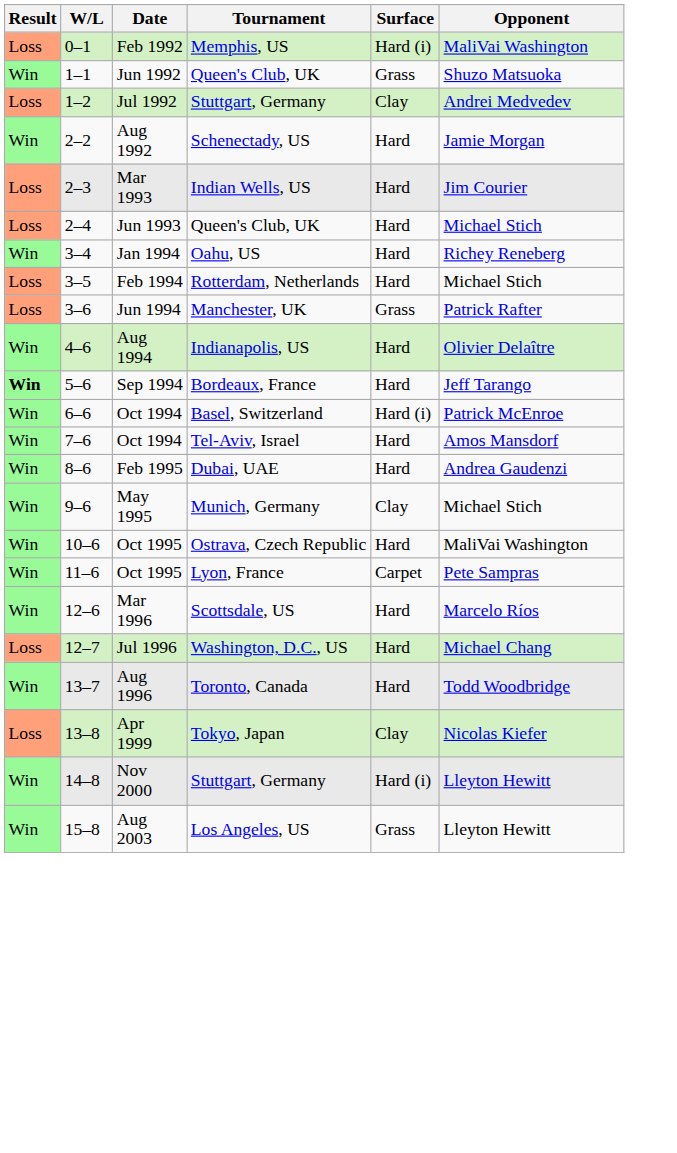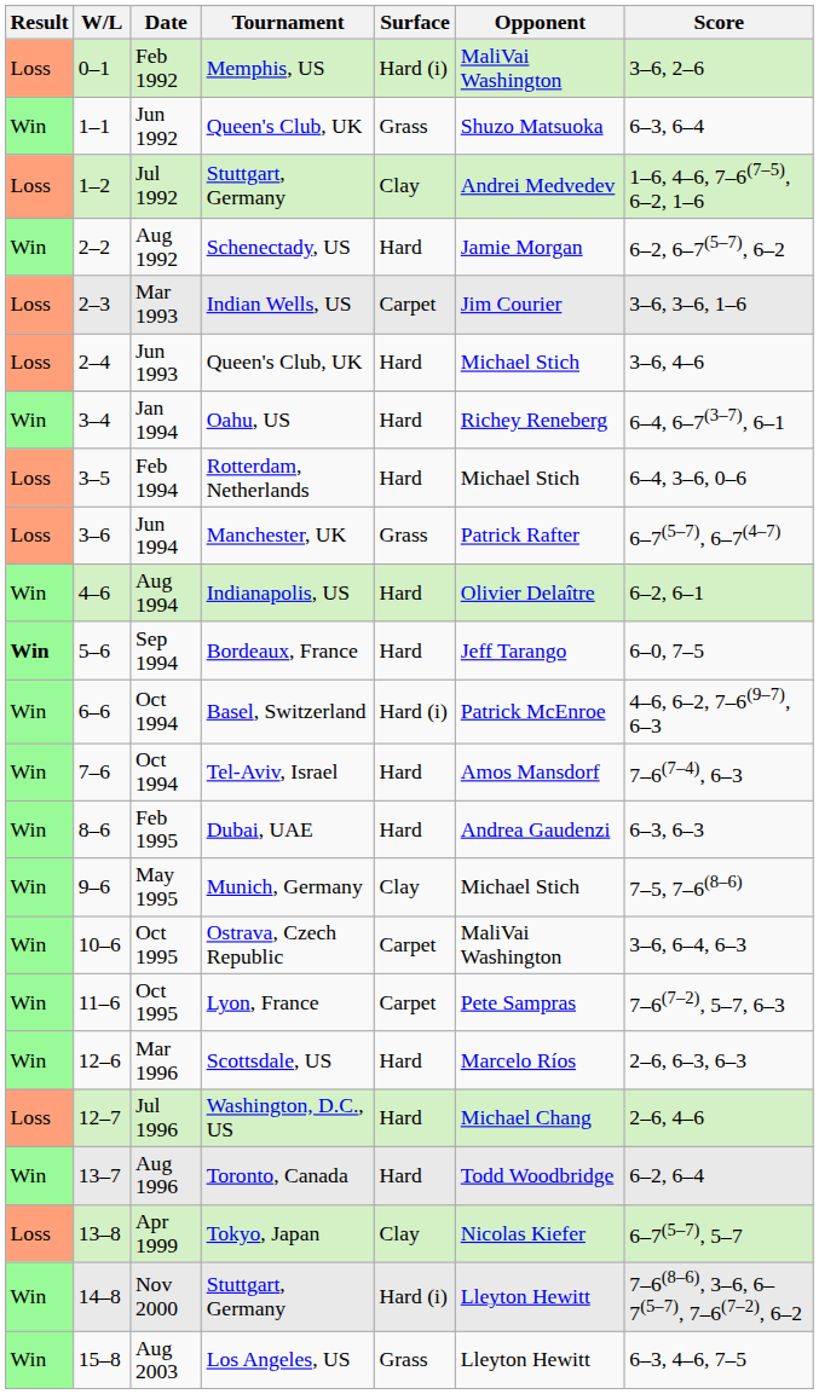 <table class="sortable wikitable">
 <tr>
 <th style="width:40px">Result</th>
 <th style="width:40px" class="unsortable">W/L</th>
 <th style="width:60px">Date</th>
 <th style="width:160px">Tournament</th>
 <th style="width:55px">Surface</th>
 <th style="width:160px">Opponent</th>
+<th style="width:230px" class="unsortable">Score</th>
 </tr>
 <tr style="background:#d4f1c5;">
 <td style="background:#ffa07a;">Loss</td>
 <td>0–1</td>
 <td>Feb 1992</td>
 <td><a href='#'>Memphis</a>, US</td>
 <td>Hard (i)</td>
 <td> <a href='#'>MaliVai Washington</a></td>
+<td>3–6, 2–6</td>
 </tr>
 <tr>
 <td style="background:#98fb98;">Win</td>
 <td>1–1</td>
 <td>Jun 1992</td>
 <td><a href='#'>Queen's Club</a>, UK</td>
 <td>Grass</td>
 <td> <a href='#'>Shuzo Matsuoka</a></td>
+<td>6–3, 6–4</td>
 </tr>
 <tr style="background:#d4f1c5;">
 <td style="background:#ffa07a;">Loss</td>
 <td>1–2</td>
 <td>Jul 1992</td>
 <td><a href='#'>Stuttgart</a>, Germany</td>
 <td>Clay</td>
 <td> <a href='#'>Andrei Medvedev</a></td>
+<td>1–6, 4–6, 7–6<sup>(7–5)</sup>, 6–2, 1–6</td>
 </tr>
 <tr>
 <td style="background:#98fb98;">Win</td>
 <td>2–2</td>
 <td>Aug 1992</td>
 <td><a href='#'>Schenectady</a>, US</td>
 <td>Hard</td>
 <td> <a href='#'>Jamie Morgan</a></td>
+<td>6–2, 6–7<sup>(5–7)</sup>, 6–2</td>
 </tr>
 <tr style="background:#e9e9e9;">
 <td style="background:#ffa07a;">Loss</td>
 <td>2–3</td>
 <td>Mar 1993</td>
 <td><a href='#'>Indian Wells</a>, US</td>
-<td>Hard</td>
+<td>Carpet</td>
 <td> <a href='#'>Jim Courier</a></td>
+<td>3–6, 3–6, 1–6</td>
 </tr>
 <tr>
 <td style="background:#ffa07a;">Loss</td>
 <td>2–4</td>
 <td>Jun 1993</td>
 <td>Queen's Club, UK</td>
 <td>Hard</td>
 <td> <a href='#'>Michael Stich</a></td>
+<td>3–6, 4–6</td>
 </tr>
 <tr>
 <td style="background:#98fb98;">Win</td>
 <td>3–4</td>
 <td>Jan 1994</td>
 <td><a href='#'>Oahu</a>, US</td>
 <td>Hard</td>
 <td> <a href='#'>Richey Reneberg</a></td>
+<td>6–4, 6–7<sup>(3–7)</sup>, 6–1</td>
 </tr>
 <tr>
 <td style="background:#ffa07a;">Loss</td>
 <td>3–5</td>
 <td>Feb 1994</td>
 <td><a href='#'>Rotterdam</a>, Netherlands</td>
 <td>Hard</td>
 <td> Michael Stich</td>
+<td>6–4, 3–6, 0–6</td>
 </tr>
 <tr>
 <td style="background:#ffa07a;">Loss</td>
 <td>3–6</td>
 <td>Jun 1994</td>
 <td><a href='#'>Manchester</a>, UK</td>
 <td>Grass</td>
 <td> <a href='#'>Patrick Rafter</a></td>
+<td>6–7<sup>(5–7)</sup>, 6–7<sup>(4–7)</sup></td>
 </tr>
 <tr style="background:#d4f1c5;">
 <td style="background:#98fb98;">Win</td>
 <td>4–6</td>
 <td>Aug 1994</td>
 <td><a href='#'>Indianapolis</a>, US</td>
 <td>Hard</td>
 <td> <a href='#'>Olivier Delaître</a></td>
+<td>6–2, 6–1</td>
 </tr>
 <tr>
 <td style="background:#98fb98;"><strong>Win</strong></td>
 <td>5–6</td>
 <td>Sep 1994</td>
 <td><a href='#'>Bordeaux</a>, France</td>
 <td>Hard</td>
 <td> <a href='#'>Jeff Tarango</a></td>
+<td>6–0, 7–5</td>
 </tr>
 <tr>
 <td style="background:#98fb98;">Win</td>
 <td>6–6</td>
 <td>Oct 1994</td>
 <td><a href='#'>Basel</a>, Switzerland</td>
 <td>Hard (i)</td>
 <td> <a href='#'>Patrick McEnroe</a></td>
+<td>4–6, 6–2, 7–6<sup>(9–7)</sup>, 6–3</td>
 </tr>
 <tr>
 <td style="background:#98fb98;">Win</td>
 <td>7–6</td>
 <td>Oct 1994</td>
 <td><a href='#'>Tel-Aviv</a>, Israel</td>
 <td>Hard</td>
 <td> <a href='#'>Amos Mansdorf</a></td>
+<td>7–6<sup>(7–4)</sup>, 6–3</td>
 </tr>
 <tr>
 <td style="background:#98fb98;">Win</td>
 <td>8–6</td>
 <td>Feb 1995</td>
 <td><a href='#'>Dubai</a>, UAE</td>
 <td>Hard</td>
 <td> <a href='#'>Andrea Gaudenzi</a></td>
+<td>6–3, 6–3</td>
 </tr>
 <tr>
 <td style="background:#98fb98;">Win</td>
 <td>9–6</td>
 <td>May 1995</td>
 <td><a href='#'>Munich</a>, Germany</td>
 <td>Clay</td>
 <td> Michael Stich</td>
+<td>7–5, 7–6<sup>(8–6)</sup></td>
 </tr>
 <tr>
 <td style="background:#98fb98;">Win</td>
 <td>10–6</td>
 <td>Oct 1995</td>
 <td><a href='#'>Ostrava</a>, Czech Republic</td>
-<td>Hard</td>
+<td>Carpet</td>
 <td> MaliVai Washington</td>
+<td>3–6, 6–4, 6–3</td>
 </tr>
 <tr>
 <td style="background:#98fb98;">Win</td>
 <td>11–6</td>
 <td>Oct 1995</td>
 <td><a href='#'>Lyon</a>, France</td>
 <td>Carpet</td>
 <td> <a href='#'>Pete Sampras</a></td>
+<td>7–6<sup>(7–2)</sup>, 5–7, 6–3</td>
 </tr>
 <tr>
 <td style="background:#98fb98;">Win</td>
 <td>12–6</td>
 <td>Mar 1996</td>
 <td><a href='#'>Scottsdale</a>, US</td>
 <td>Hard</td>
 <td> <a href='#'>Marcelo Ríos</a></td>
+<td>2–6, 6–3, 6–3</td>
 </tr>
 <tr style="background:#d4f1c5;">
 <td style="background:#ffa07a;">Loss</td>
 <td>12–7</td>
 <td>Jul 1996</td>
 <td><a href='#'>Washington, D.C.</a>, US</td>
 <td>Hard</td>
 <td> <a href='#'>Michael Chang</a></td>
+<td>2–6, 4–6</td>
 </tr>
 <tr style="background:#e9e9e9;">
 <td style="background:#98fb98;">Win</td>
 <td>13–7</td>
 <td>Aug 1996</td>
 <td><a href='#'>Toronto</a>, Canada</td>
 <td>Hard</td>
 <td> <a href='#'>Todd Woodbridge</a></td>
+<td>6–2, 6–4</td>
 </tr>
 <tr style="background:#d4f1c5;">
 <td style="background:#ffa07a;">Loss</td>
 <td>13–8</td>
 <td>Apr 1999</td>
 <td><a href='#'>Tokyo</a>, Japan</td>
 <td>Clay</td>
 <td> <a href='#'>Nicolas Kiefer</a></td>
+<td>6–7<sup>(5–7)</sup>, 5–7</td>
 </tr>
 <tr style="background:#e9e9e9;">
 <td style="background:#98fb98;">Win</td>
 <td>14–8</td>
 <td>Nov 2000</td>
 <td><a href='#'>Stuttgart</a>, Germany</td>
 <td>Hard (i)</td>
 <td> <a href='#'>Lleyton Hewitt</a></td>
+<td>7–6<sup>(8–6)</sup>, 3–6, 6–7<sup>(5–7)</sup>, 7–6<sup>(7–2)</sup>, 6–2</td>
 </tr>
 <tr>
 <td style="background:#98fb98;">Win</td>
 <td>15–8</td>
 <td>Aug 2003</td>
 <td><a href='#'>Los Angeles</a>, US</td>
 <td>Grass</td>
 <td> Lleyton Hewitt</td>
+<td>6–3, 4–6, 7–5</td>
 </tr>
 </table>
